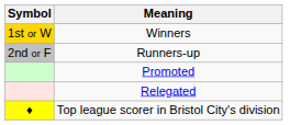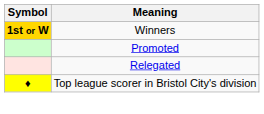 <table class="wikitable" style="text-align:center">
 <tr>
 <th scope=col>Symbol</th>
 <th scope=col>Meaning</th>
 </tr>
 <tr>
-<td style=background:gold>1st <small>or</small> W</td>
+<td style=background:gold><strong>1st <small>or</small> W</strong></td>
 <td>Winners</td>
-</tr>
-<tr>
-<td style=background:silver>2nd <small>or</small> F</td>
-<td>Runners-up</td>
 </tr>
 <tr>
 <td style=background:#cfc></td>
 <td><a href='#'>Promoted</a></td>
 </tr>
 <tr>
 <td style=background:MistyRose></td>
 <td><a href='#'>Relegated</a></td>
 </tr>
 <tr>
 <td style=background:yellow>♦</td>
 <td>Top league scorer in Bristol City's division</td>
 </tr>
 </table>
